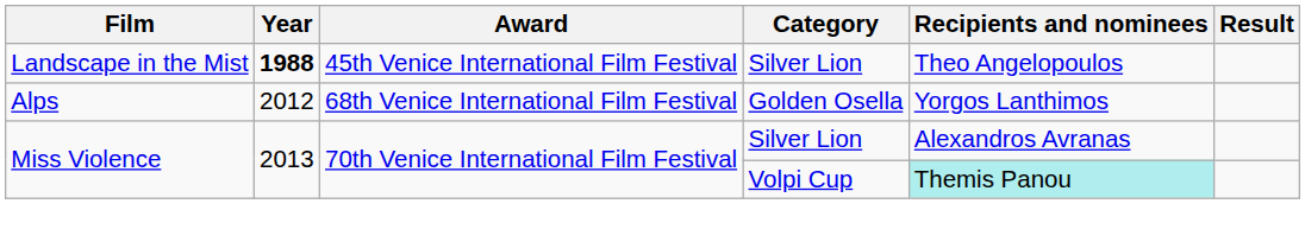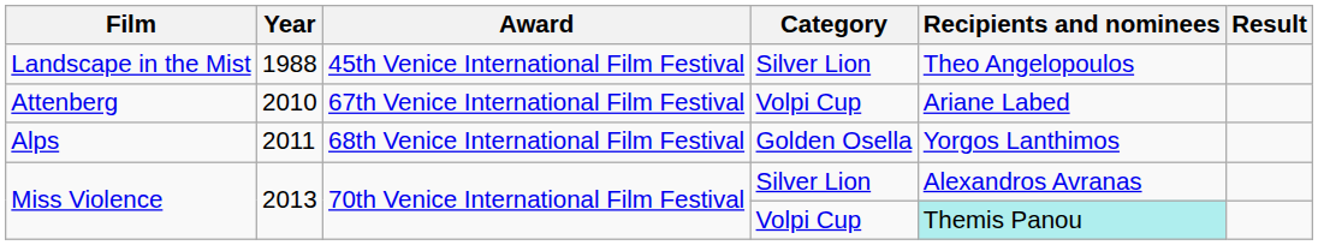 <table class="wikitable">
 <tr>
 <th>Film</th>
 <th>Year</th>
 <th>Award</th>
 <th>Category</th>
 <th>Recipients and nominees</th>
 <th>Result</th>
 </tr>
 <tr>
 <td><a href='#'>Landscape in the Mist</a></td>
-<td><strong>1988</strong></td>
+<td>1988</td>
 <td><a href='#'>45th Venice International Film Festival</a></td>
 <td><a href='#'>Silver Lion</a></td>
 <td><a href='#'>Theo Angelopoulos</a></td>
 <td></td>
 </tr>
 <tr>
+<td><a href='#'>Attenberg</a></td>
+<td>2010</td>
+<td><a href='#'>67th Venice International Film Festival</a></td>
+<td><a href='#'>Volpi Cup</a></td>
+<td><a href='#'>Ariane Labed</a></td>
+<td></td>
+</tr>
+<tr>
 <td><a href='#'>Alps</a></td>
-<td>2012</td>
+<td>2011</td>
 <td><a href='#'>68th Venice International Film Festival</a></td>
 <td><a href='#'>Golden Osella</a></td>
 <td><a href='#'>Yorgos Lanthimos</a></td>
 <td></td>
 </tr>
 <tr>
 <td rowspan="2"><a href='#'>Miss Violence</a></td>
 <td rowspan="2">2013</td>
 <td rowspan="2"><a href='#'>70th Venice International Film Festival</a></td>
 <td><a href='#'>Silver Lion</a></td>
 <td><a href='#'>Alexandros Avranas</a></td>
 <td></td>
 </tr>
 <tr>
 <td><a href='#'>Volpi Cup</a></td>
 <td style="background: paleturquoise;">Themis Panou</td>
 <td></td>
 </tr>
 </table>
